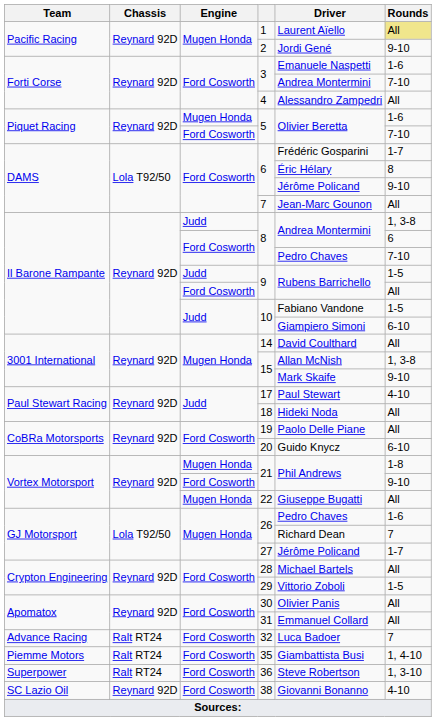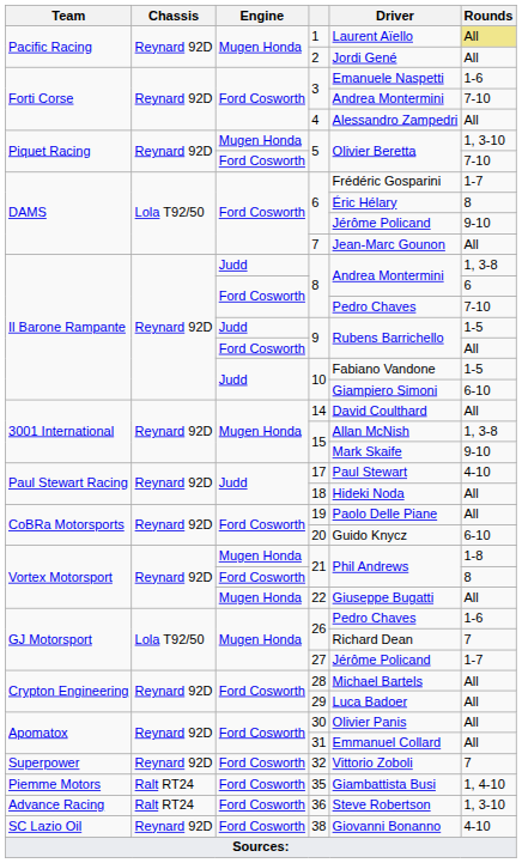 <table class="wikitable" style="font-size:85%">
 <tr>
 <th>Team</th>
 <th>Chassis</th>
 <th>Engine</th>
 <th></th>
 <th>Driver</th>
 <th>Rounds</th>
 </tr>
 <tr>
 <td rowspan=2> <a href='#'>Pacific Racing</a></td>
 <td rowspan=2><a href='#'>Reynard</a> 92D</td>
 <td rowspan=2><a href='#'>Mugen Honda</a></td>
 <td>1</td>
 <td> <a href='#'>Laurent Aïello</a></td>
 <td style="background: khaki;">All</td>
 </tr>
 <tr>
 <td>2</td>
 <td> <a href='#'>Jordi Gené</a></td>
-<td>9-10</td>
+<td>All</td>
 </tr>
 <tr>
 <td rowspan=3> <a href='#'>Forti Corse</a></td>
 <td rowspan=3><a href='#'>Reynard</a> 92D</td>
 <td rowspan=3><a href='#'>Ford Cosworth</a></td>
 <td rowspan=2>3</td>
 <td> <a href='#'>Emanuele Naspetti</a></td>
 <td>1-6</td>
 </tr>
 <tr>
 <td> <a href='#'>Andrea Montermini</a></td>
 <td>7-10</td>
 </tr>
 <tr>
 <td>4</td>
 <td> <a href='#'>Alessandro Zampedri</a></td>
 <td>All</td>
 </tr>
 <tr>
 <td rowspan=2> <a href='#'>Piquet Racing</a></td>
 <td rowspan=2><a href='#'>Reynard</a> 92D</td>
 <td><a href='#'>Mugen Honda</a></td>
 <td rowspan=2>5</td>
 <td rowspan=2> <a href='#'>Olivier Beretta</a></td>
-<td>1-6</td>
+<td>1, 3-10</td>
 </tr>
 <tr>
 <td><a href='#'>Ford Cosworth</a></td>
 <td>7-10</td>
 </tr>
 <tr>
 <td rowspan=4> <a href='#'>DAMS</a></td>
 <td rowspan=4><a href='#'>Lola</a> T92/50</td>
 <td rowspan=4><a href='#'>Ford Cosworth</a></td>
 <td rowspan=3>6</td>
 <td> Frédéric Gosparini</td>
 <td>1-7</td>
 </tr>
 <tr>
 <td> <a href='#'>Éric Hélary</a></td>
 <td>8</td>
 </tr>
 <tr>
 <td> <a href='#'>Jérôme Policand</a></td>
 <td>9-10</td>
 </tr>
 <tr>
 <td>7</td>
 <td> <a href='#'>Jean-Marc Gounon</a></td>
 <td>All</td>
 </tr>
 <tr>
 <td rowspan=7> <a href='#'>Il Barone Rampante</a></td>
 <td rowspan=7><a href='#'>Reynard</a> 92D</td>
 <td><a href='#'>Judd</a></td>
 <td rowspan=3>8</td>
 <td rowspan=2> <a href='#'>Andrea Montermini</a></td>
 <td>1, 3-8</td>
 </tr>
 <tr>
 <td rowspan=2><a href='#'>Ford Cosworth</a></td>
 <td>6</td>
 </tr>
 <tr>
 <td> <a href='#'>Pedro Chaves</a></td>
 <td>7-10</td>
 </tr>
 <tr>
 <td><a href='#'>Judd</a></td>
 <td rowspan=2>9</td>
 <td rowspan=2> <a href='#'>Rubens Barrichello</a></td>
 <td>1-5</td>
 </tr>
 <tr>
 <td><a href='#'>Ford Cosworth</a></td>
 <td>All</td>
 </tr>
 <tr>
 <td rowspan=2><a href='#'>Judd</a></td>
 <td rowspan=2>10</td>
 <td> Fabiano Vandone</td>
 <td>1-5</td>
 </tr>
 <tr>
 <td> <a href='#'>Giampiero Simoni</a></td>
 <td>6-10</td>
 </tr>
 <tr>
 <td rowspan=3> <a href='#'>3001 International</a></td>
 <td rowspan=3><a href='#'>Reynard</a> 92D</td>
 <td rowspan=3><a href='#'>Mugen Honda</a></td>
 <td>14</td>
 <td> <a href='#'>David Coulthard</a></td>
 <td>All</td>
 </tr>
 <tr>
 <td rowspan=2>15</td>
 <td> <a href='#'>Allan McNish</a></td>
 <td>1, 3-8</td>
 </tr>
 <tr>
 <td> <a href='#'>Mark Skaife</a></td>
 <td>9-10</td>
 </tr>
 <tr>
 <td rowspan=2> <a href='#'>Paul Stewart Racing</a></td>
 <td rowspan=2><a href='#'>Reynard</a> 92D</td>
 <td rowspan=2><a href='#'>Judd</a></td>
 <td>17</td>
 <td> <a href='#'>Paul Stewart</a></td>
 <td>4-10</td>
 </tr>
 <tr>
 <td>18</td>
 <td> <a href='#'>Hideki Noda</a></td>
 <td>All</td>
 </tr>
 <tr>
 <td rowspan=2> <a href='#'>CoBRa Motorsports</a></td>
 <td rowspan=2><a href='#'>Reynard</a> 92D</td>
 <td rowspan=2><a href='#'>Ford Cosworth</a></td>
 <td>19</td>
 <td> <a href='#'>Paolo Delle Piane</a></td>
 <td>All</td>
 </tr>
 <tr>
 <td>20</td>
 <td> Guido Knycz</td>
 <td>6-10</td>
 </tr>
 <tr>
 <td rowspan=3> <a href='#'>Vortex Motorsport</a></td>
 <td rowspan=3><a href='#'>Reynard</a> 92D</td>
 <td><a href='#'>Mugen Honda</a></td>
 <td rowspan=2>21</td>
 <td rowspan=2> <a href='#'>Phil Andrews</a></td>
 <td>1-8</td>
 </tr>
 <tr>
 <td><a href='#'>Ford Cosworth</a></td>
-<td>9-10</td>
+<td>8</td>
 </tr>
 <tr>
 <td><a href='#'>Mugen Honda</a></td>
 <td>22</td>
 <td> <a href='#'>Giuseppe Bugatti</a></td>
 <td>All</td>
 </tr>
 <tr>
 <td rowspan=3> <a href='#'>GJ Motorsport</a></td>
 <td rowspan=3><a href='#'>Lola</a> T92/50</td>
 <td rowspan=3><a href='#'>Mugen Honda</a></td>
 <td rowspan=2>26</td>
 <td> <a href='#'>Pedro Chaves</a></td>
 <td>1-6</td>
 </tr>
 <tr>
 <td> Richard Dean</td>
 <td>7</td>
 </tr>
 <tr>
 <td>27</td>
 <td> <a href='#'>Jérôme Policand</a></td>
 <td>1-7</td>
 </tr>
 <tr>
 <td rowspan=2> <a href='#'>Crypton Engineering</a></td>
 <td rowspan=2><a href='#'>Reynard</a> 92D</td>
 <td rowspan=2><a href='#'>Ford Cosworth</a></td>
 <td>28</td>
 <td> <a href='#'>Michael Bartels</a></td>
 <td>All</td>
 </tr>
 <tr>
 <td>29</td>
-<td> <a href='#'>Vittorio Zoboli</a></td>
-<td>1-5</td>
+<td> <a href='#'>Luca Badoer</a></td>
+<td>All</td>
 </tr>
 <tr>
 <td rowspan=2> <a href='#'>Apomatox</a></td>
 <td rowspan=2><a href='#'>Reynard</a> 92D</td>
 <td rowspan=2><a href='#'>Ford Cosworth</a></td>
 <td>30</td>
 <td> <a href='#'>Olivier Panis</a></td>
 <td>All</td>
 </tr>
 <tr>
 <td>31</td>
 <td> <a href='#'>Emmanuel Collard</a></td>
 <td>All</td>
 </tr>
 <tr>
-<td> <a href='#'>Advance Racing</a></td>
-<td><a href='#'>Ralt</a> RT24</td>
+<td> <a href='#'>Superpower</a></td>
+<td><a href='#'>Reynard</a> 92D</td>
 <td><a href='#'>Ford Cosworth</a></td>
 <td>32</td>
-<td> <a href='#'>Luca Badoer</a></td>
+<td> <a href='#'>Vittorio Zoboli</a></td>
 <td>7</td>
 </tr>
 <tr>
 <td> <a href='#'>Piemme Motors</a></td>
 <td><a href='#'>Ralt</a> RT24</td>
 <td><a href='#'>Ford Cosworth</a></td>
 <td>35</td>
 <td> <a href='#'>Giambattista Busi</a></td>
 <td>1, 4-10</td>
 </tr>
 <tr>
-<td> <a href='#'>Superpower</a></td>
+<td> <a href='#'>Advance Racing</a></td>
 <td><a href='#'>Ralt</a> RT24</td>
 <td><a href='#'>Ford Cosworth</a></td>
 <td>36</td>
 <td> <a href='#'>Steve Robertson</a></td>
 <td>1, 3-10</td>
 </tr>
 <tr>
 <td> <a href='#'>SC Lazio Oil</a></td>
 <td><a href='#'>Reynard</a> 92D</td>
 <td><a href='#'>Ford Cosworth</a></td>
 <td>38</td>
 <td> <a href='#'>Giovanni Bonanno</a></td>
 <td>4-10</td>
 </tr>
 <tr class="sortbottom">
 <td colspan="6" style="background-color:#EAECF0;text-align:center"><strong>Sources:</strong></td>
 </tr>
 </table>
